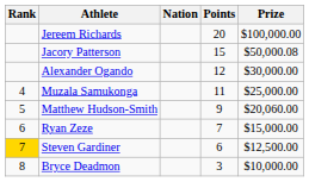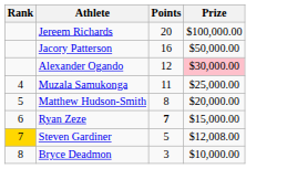 <table class="wikitable mw-datatable sortable" style="text-align:center;">
 <tr>
 <th scope="col" style="width: 10px;">Rank</th>
 <th scope="col">Athlete</th>
-<th scope="col">Nation</th>
 <th scope="col">Points</th>
 <th scope="col">Prize</th>
 </tr>
 <tr>
 <td></td>
 <td align=left><a href='#'>Jereem Richards</a> </td>
-<td align=left></td>
 <td>20</td>
 <td>$100,000.00</td>
 </tr>
 <tr>
 <td></td>
 <td align=left><a href='#'>Jacory Patterson</a> </td>
-<td align=left></td>
-<td>15</td>
-<td>$50,000.08</td>
+<td>16</td>
+<td>$50,000.00</td>
 </tr>
 <tr>
 <td></td>
 <td align=left><a href='#'>Alexander Ogando</a> </td>
-<td align=left></td>
 <td>12</td>
-<td>$30,000.00</td>
+<td style="background: pink;">$30,000.00</td>
 </tr>
 <tr>
 <td>4</td>
 <td align=left><a href='#'>Muzala Samukonga</a> </td>
-<td align=left></td>
 <td>11</td>
 <td>$25,000.00</td>
 </tr>
 <tr>
 <td>5</td>
 <td align=left><a href='#'>Matthew Hudson-Smith</a> </td>
-<td align=left></td>
-<td>9</td>
-<td>$20,060.00</td>
+<td>8</td>
+<td>$20,000.00</td>
 </tr>
 <tr>
 <td>6</td>
 <td align=left><a href='#'>Ryan Zeze</a> </td>
-<td align=left></td>
-<td>7</td>
+<td><strong>7</strong></td>
 <td>$15,000.00</td>
 </tr>
 <tr>
 <td style="background: gold;">7</td>
 <td align=left><a href='#'>Steven Gardiner</a> </td>
-<td align=left></td>
-<td>6</td>
-<td>$12,500.00</td>
+<td>5</td>
+<td>$12,008.00</td>
 </tr>
 <tr>
 <td>8</td>
 <td align=left><a href='#'>Bryce Deadmon</a> </td>
-<td align=left></td>
 <td>3</td>
 <td>$10,000.00</td>
 </tr>
 </table>
